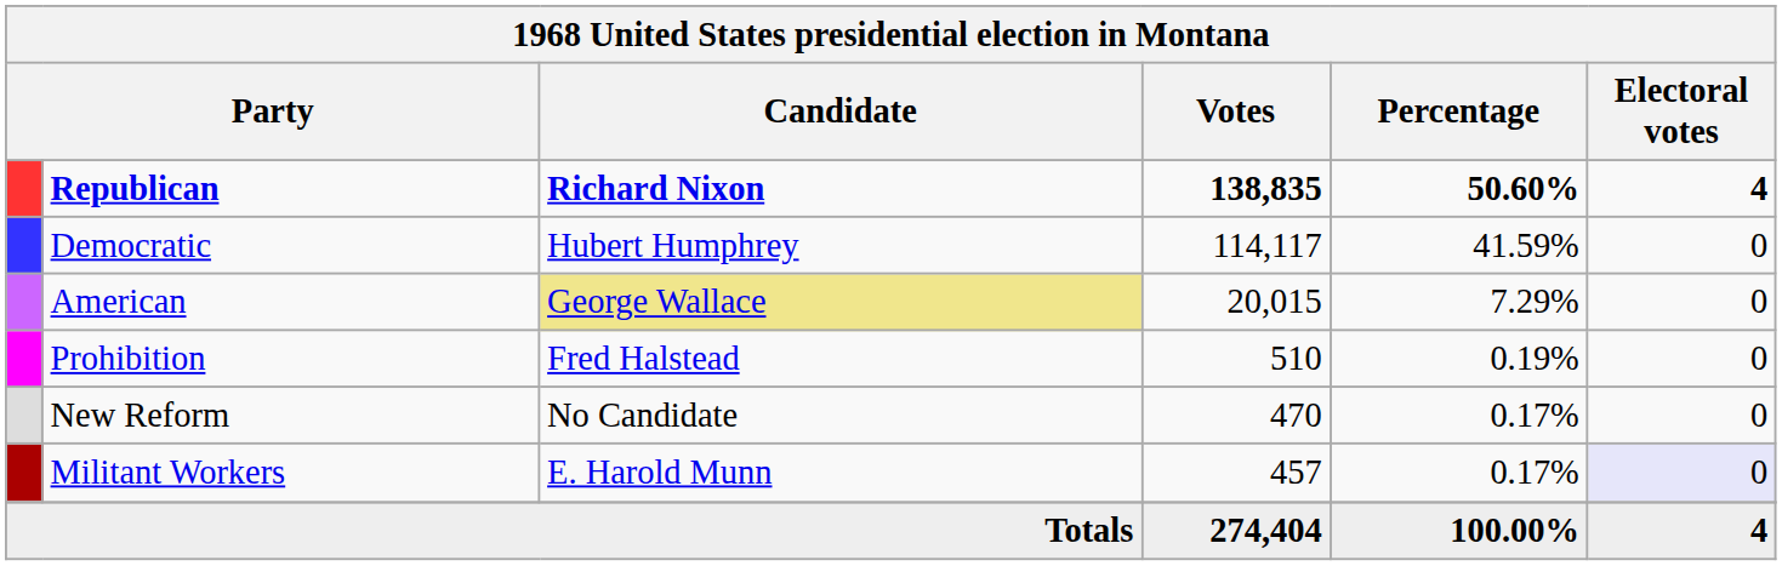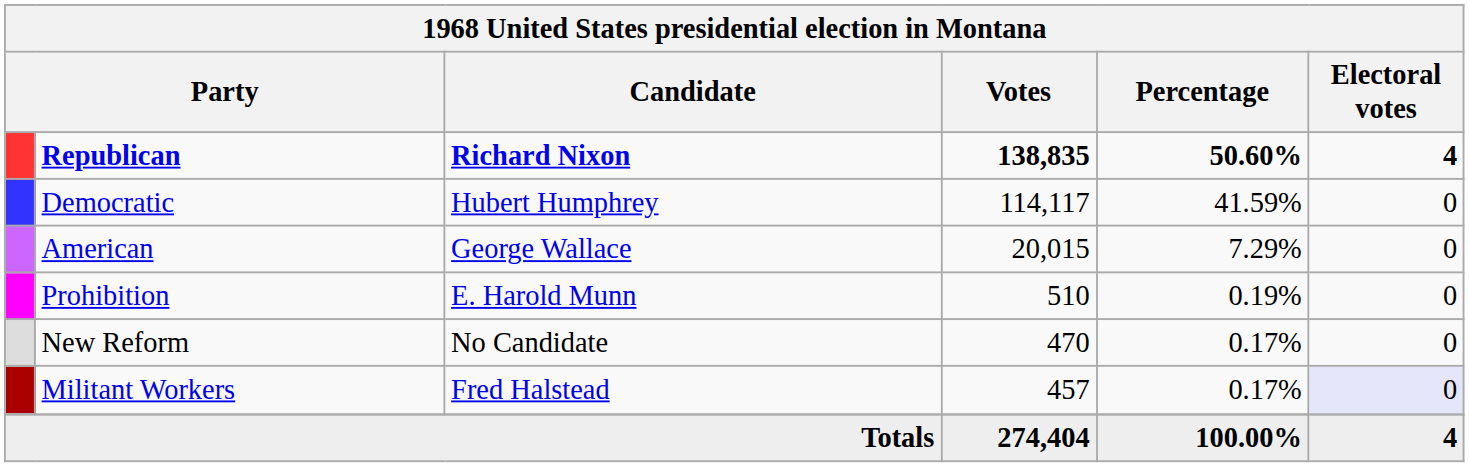 <table class="wikitable" style="font-size: 95%;">
 <tr>
 <th colspan="6">1968 United States presidential election in Montana</th>
 </tr>
 <tr>
 <th colspan="2" style="width: 15em">Party</th>
 <th style="width: 17em">Candidate</th>
 <th style="width: 5em">Votes</th>
 <th style="width: 7em">Percentage</th>
 <th style="width: 5em">Electoral votes</th>
 </tr>
 <tr>
 <th style="background-color:#FF3333; width: 3px"></th>
 <td style="width: 130px"><strong><a href='#'>Republican</a></strong></td>
 <td><strong><a href='#'>Richard Nixon</a></strong></td>
 <td align="right"><strong>138,835</strong></td>
 <td align="right"><strong>50.60%</strong></td>
 <td align="right"><strong>4</strong></td>
 </tr>
 <tr>
 <th style="background-color:#3333FF; width: 3px"></th>
 <td style="width: 130px"><a href='#'>Democratic</a></td>
 <td><a href='#'>Hubert Humphrey</a></td>
 <td align="right">114,117</td>
 <td align="right">41.59%</td>
 <td align="right">0</td>
 </tr>
 <tr>
 <th style="background-color:#CC66FF; width: 3px"></th>
 <td style="width: 130px"><a href='#'>American</a></td>
-<td style="background: khaki;"><a href='#'>George Wallace</a></td>
+<td><a href='#'>George Wallace</a></td>
 <td align="right">20,015</td>
 <td align="right">7.29%</td>
 <td align="right">0</td>
 </tr>
 <tr>
 <th style="background-color:#FF00FF; width: 3px"></th>
 <td style="width: 130px"><a href='#'>Prohibition</a></td>
-<td><a href='#'>Fred Halstead</a></td>
+<td><a href='#'>E. Harold Munn</a></td>
 <td align="right">510</td>
 <td align="right">0.19%</td>
 <td align="right">0</td>
 </tr>
 <tr>
 <th style="background-color:#DDDDDD; width: 3px"></th>
 <td style="width: 130px">New Reform</td>
 <td>No Candidate</td>
 <td align="right">470</td>
 <td align="right">0.17%</td>
 <td align="right">0</td>
 </tr>
 <tr>
 <th style="background-color:#aa0000; width: 3px"></th>
 <td style="width: 130px"><a href='#'>Militant Workers</a></td>
-<td><a href='#'>E. Harold Munn</a></td>
+<td><a href='#'>Fred Halstead</a></td>
 <td align="right">457</td>
 <td align="right">0.17%</td>
 <td align="right" style="background: lavender;">0</td>
 </tr>
 <tr>
 </tr>
 <tr bgcolor="#EEEEEE">
 <td colspan="3" align="right"><strong>Totals</strong></td>
 <td align="right"><strong>274,404</strong></td>
 <td align="right"><strong>100.00%</strong></td>
 <td align="right"><strong>4</strong></td>
 </tr>
 </table>
